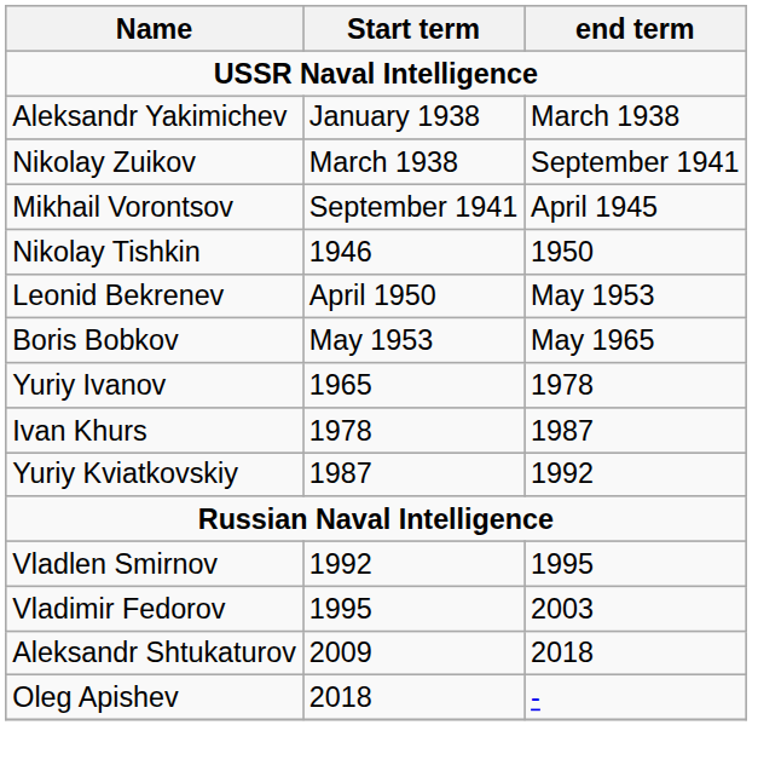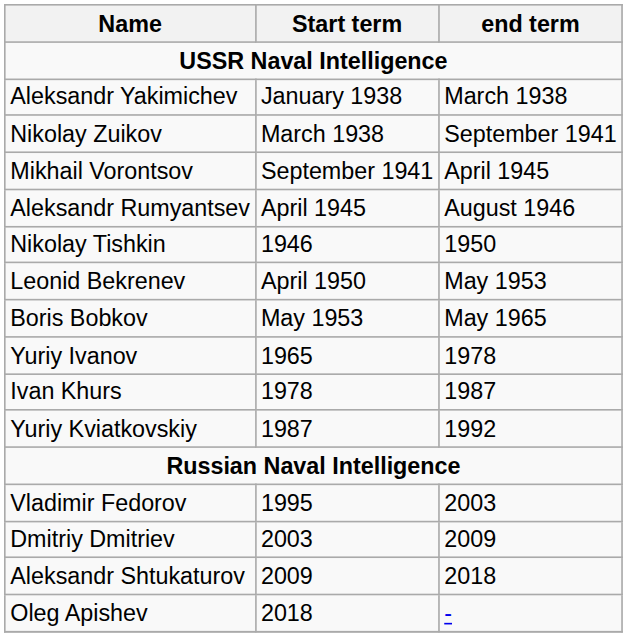 <table class="wikitable" style="font-size: 90%;">
 <tr>
 <th>Name</th>
 <th>Start term</th>
 <th>end term</th>
 </tr>
 <tr>
 <td colspan="3" align=center><strong>USSR Naval Intelligence</strong></td>
 </tr>
 <tr>
 <td>Aleksandr Yakimichev</td>
 <td>January 1938</td>
 <td>March 1938</td>
 </tr>
 <tr>
 <td>Nikolay Zuikov</td>
 <td>March 1938</td>
 <td>September 1941</td>
 </tr>
 <tr>
 <td>Mikhail Vorontsov</td>
 <td>September 1941</td>
 <td>April 1945</td>
+</tr>
+<tr>
+<td>Aleksandr Rumyantsev</td>
+<td>April 1945</td>
+<td>August 1946</td>
 </tr>
 <tr>
 <td>Nikolay Tishkin</td>
 <td>1946</td>
 <td>1950</td>
 </tr>
 <tr>
 <td>Leonid Bekrenev</td>
 <td>April 1950</td>
 <td>May 1953</td>
 </tr>
 <tr>
 <td>Boris Bobkov</td>
 <td>May 1953</td>
 <td>May 1965</td>
 </tr>
 <tr>
 <td>Yuriy Ivanov</td>
 <td>1965</td>
 <td>1978</td>
 </tr>
 <tr>
 <td>Ivan Khurs</td>
 <td>1978</td>
 <td>1987</td>
 </tr>
 <tr>
 <td>Yuriy Kviatkovskiy</td>
 <td>1987</td>
 <td>1992</td>
 </tr>
 <tr>
 <td colspan="3" align=center><strong>Russian Naval Intelligence</strong></td>
 </tr>
 <tr>
-<td>Vladlen Smirnov</td>
-<td>1992</td>
-<td>1995</td>
-</tr>
-<tr>
 <td>Vladimir Fedorov</td>
 <td>1995</td>
 <td>2003</td>
+</tr>
+<tr>
+<td>Dmitriy Dmitriev</td>
+<td>2003</td>
+<td>2009</td>
 </tr>
 <tr>
 <td>Aleksandr Shtukaturov</td>
 <td>2009</td>
 <td>2018</td>
 </tr>
 <tr>
 <td>Oleg Apishev</td>
 <td>2018</td>
 <td><a href='#'>-</a></td>
 </tr>
 <tr>
 </tr>
 </table>
